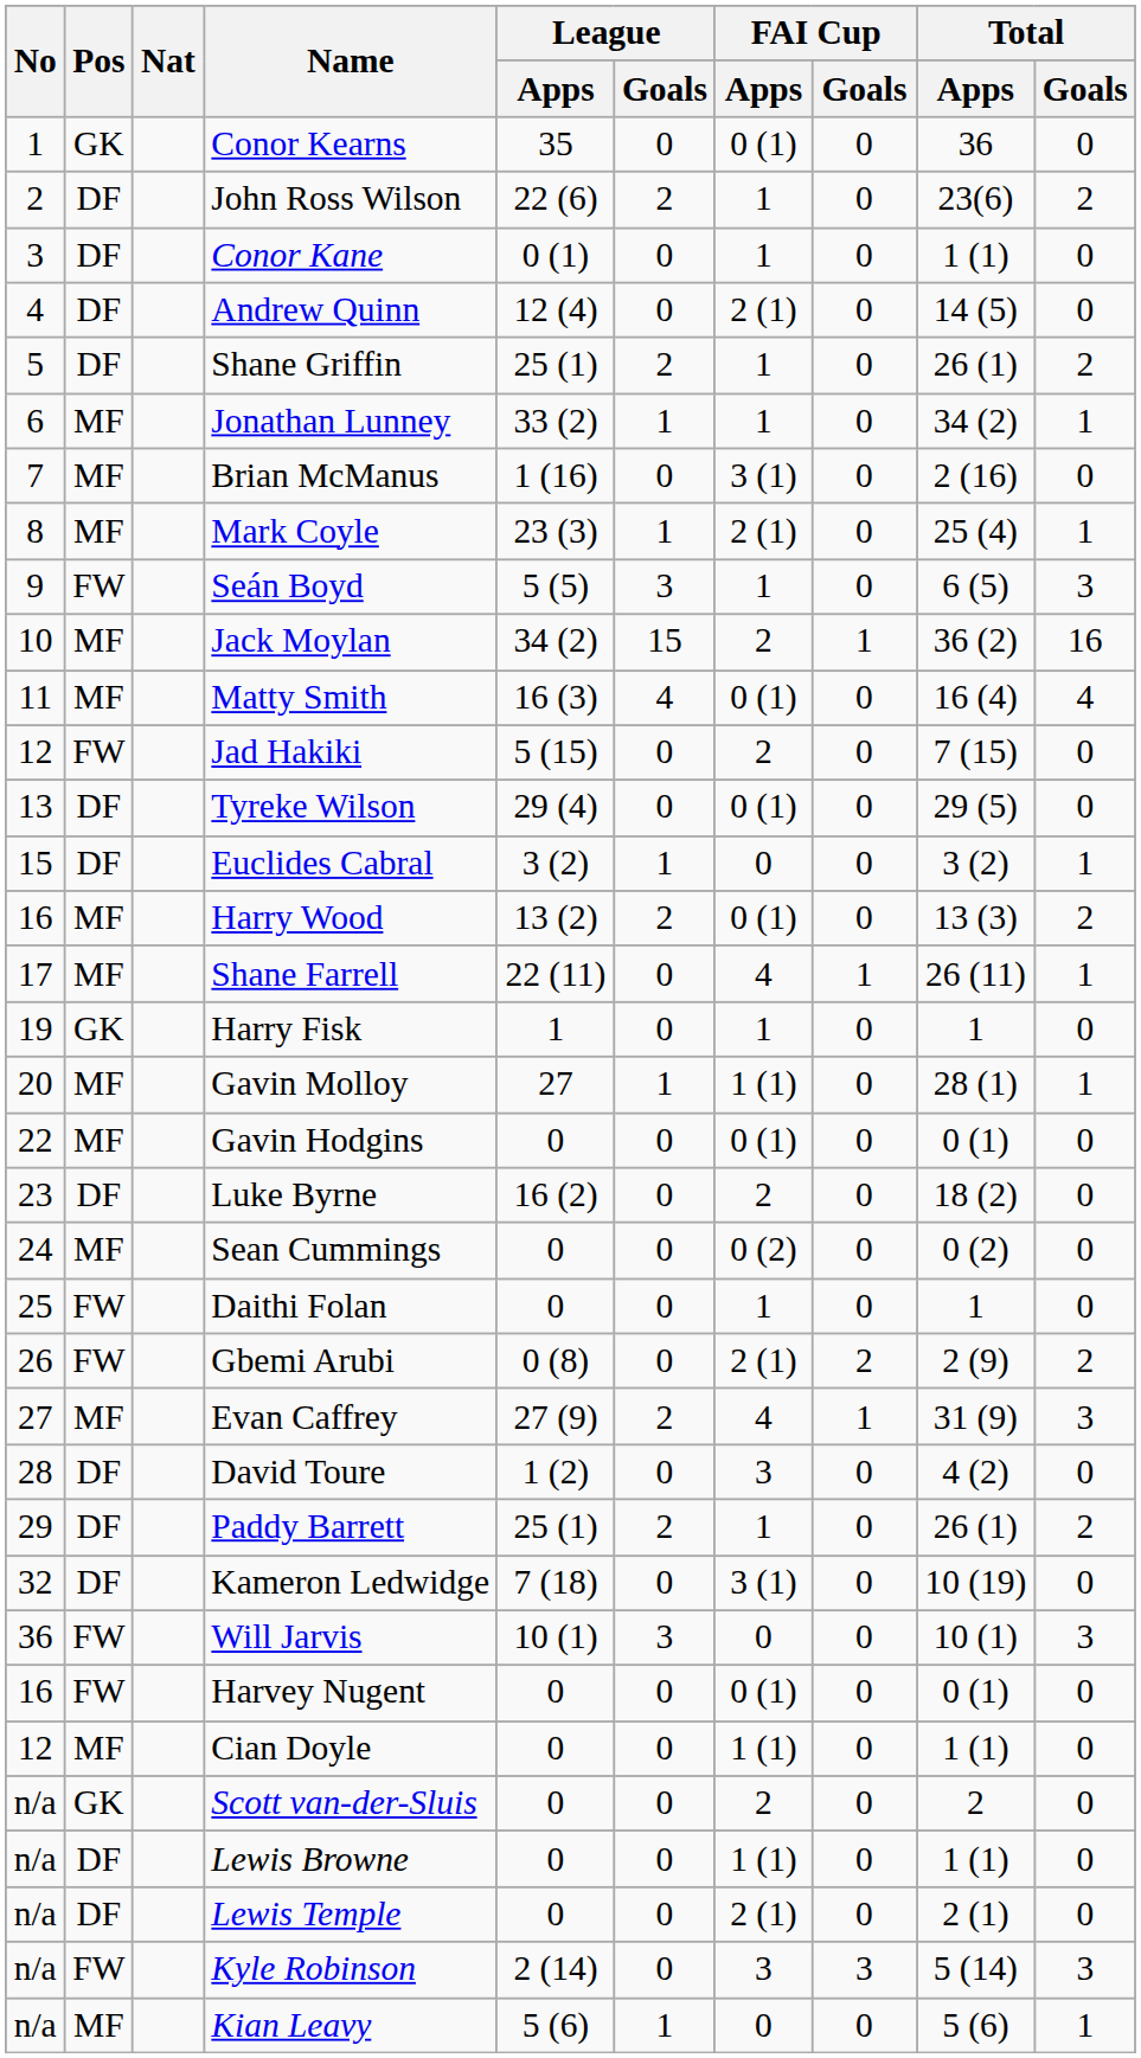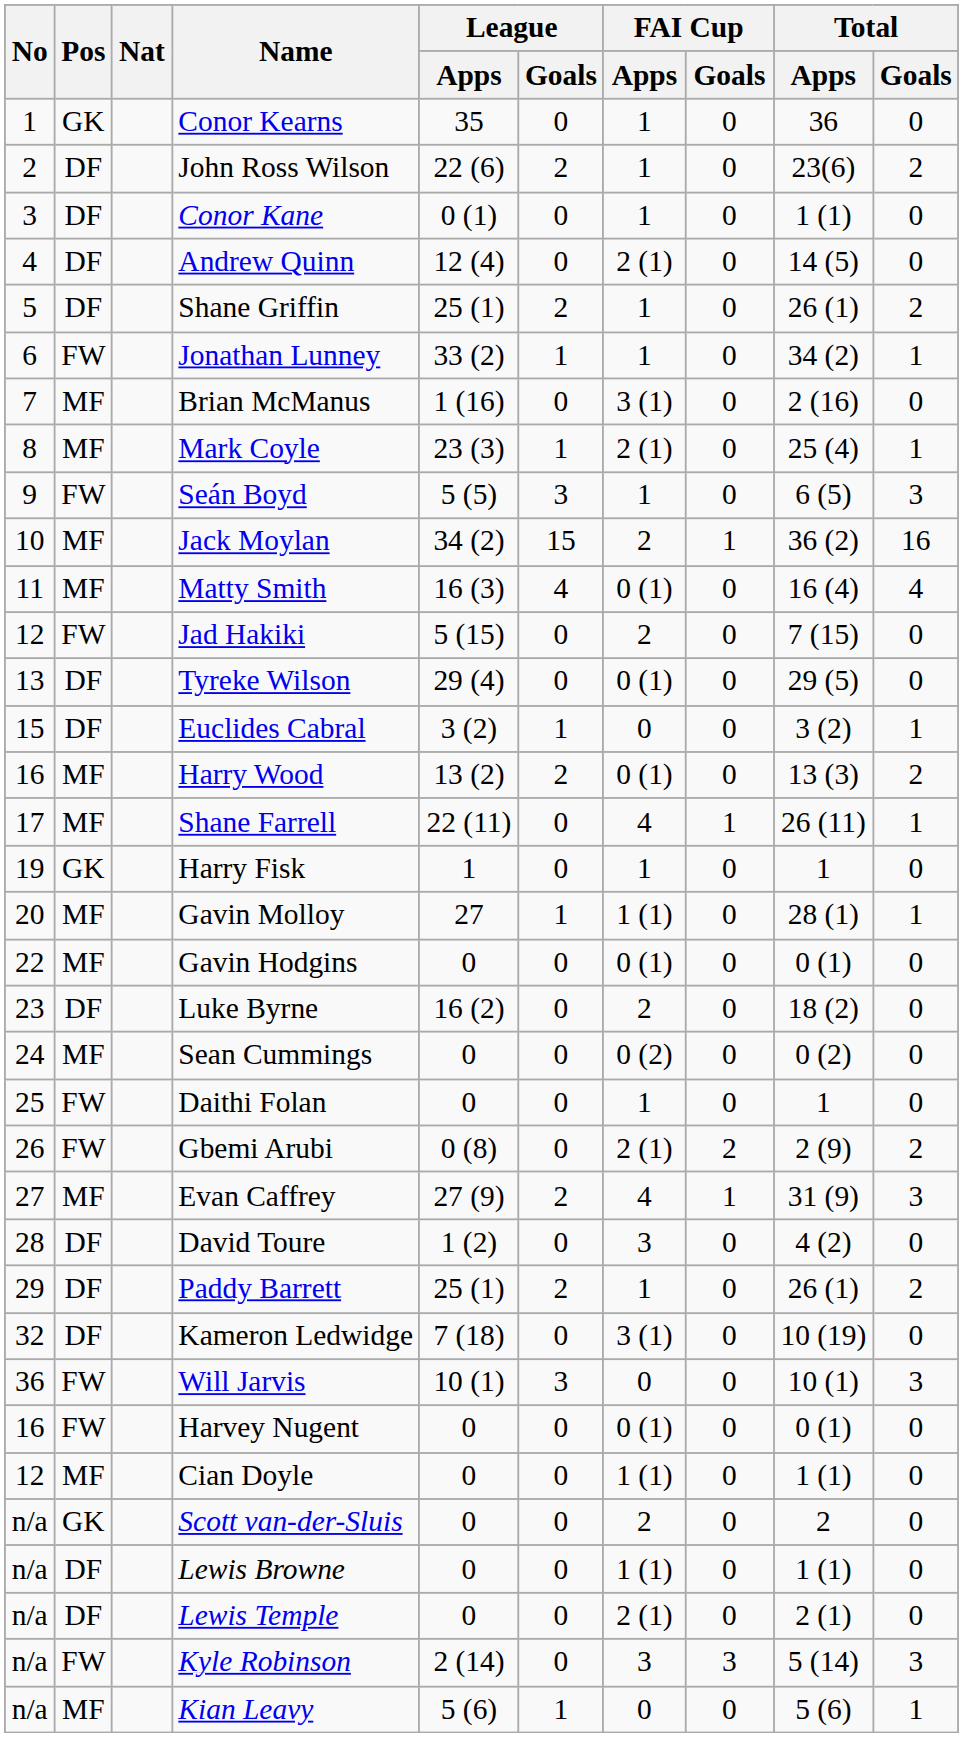 <table class="wikitable sortable" style="text-align:center">
 <tr>
 <th rowspan="2">No</th>
 <th rowspan="2">Pos</th>
 <th rowspan="2">Nat</th>
 <th rowspan="2">Name</th>
 <th colspan="2" style="width:85px;">League</th>
 <th colspan="2" style="width:85px;">FAI Cup</th>
 <th colspan="2" style="width:85px;">Total</th>
 </tr>
 <tr>
 <th>Apps</th>
 <th>Goals</th>
 <th>Apps</th>
 <th>Goals</th>
 <th>Apps</th>
 <th>Goals</th>
 </tr>
 <tr>
 <td>1</td>
 <td>GK</td>
 <td></td>
 <td style="text-align:left;"><a href='#'>Conor Kearns</a></td>
 <td>35</td>
 <td>0</td>
-<td>0 (1)</td>
+<td>1</td>
 <td>0</td>
 <td>36</td>
 <td>0</td>
 </tr>
 <tr>
 <td>2</td>
 <td>DF</td>
 <td></td>
 <td style="text-align:left;">John Ross Wilson</td>
 <td>22 (6)</td>
 <td>2</td>
 <td>1</td>
 <td>0</td>
 <td>23(6)</td>
 <td>2</td>
 </tr>
 <tr>
 <td>3</td>
 <td>DF</td>
 <td></td>
 <td style="text-align:left;"><em><a href='#'>Conor Kane</a></em></td>
 <td>0 (1)</td>
 <td>0</td>
 <td>1</td>
 <td>0</td>
 <td>1 (1)</td>
 <td>0</td>
 </tr>
 <tr>
 <td>4</td>
 <td>DF</td>
 <td></td>
 <td style="text-align:left;"><a href='#'>Andrew Quinn</a></td>
 <td>12 (4)</td>
 <td>0</td>
 <td>2 (1)</td>
 <td>0</td>
 <td>14 (5)</td>
 <td>0</td>
 </tr>
 <tr>
 <td>5</td>
 <td>DF</td>
 <td></td>
 <td style="text-align:left;">Shane Griffin</td>
 <td>25 (1)</td>
 <td>2</td>
 <td>1</td>
 <td>0</td>
 <td>26 (1)</td>
 <td>2</td>
 </tr>
 <tr>
 <td>6</td>
-<td>MF</td>
+<td>FW</td>
 <td></td>
 <td style="text-align:left;"><a href='#'>Jonathan Lunney</a></td>
 <td>33 (2)</td>
 <td>1</td>
 <td>1</td>
 <td>0</td>
 <td>34 (2)</td>
 <td>1</td>
 </tr>
 <tr>
 <td>7</td>
 <td>MF</td>
 <td></td>
 <td style="text-align:left;">Brian McManus</td>
 <td>1 (16)</td>
 <td>0</td>
 <td>3 (1)</td>
 <td>0</td>
 <td>2 (16)</td>
 <td>0</td>
 </tr>
 <tr>
 <td>8</td>
 <td>MF</td>
 <td></td>
 <td style="text-align:left;"><a href='#'>Mark Coyle</a></td>
 <td>23 (3)</td>
 <td>1</td>
 <td>2 (1)</td>
 <td>0</td>
 <td>25 (4)</td>
 <td>1</td>
 </tr>
 <tr>
 <td>9</td>
 <td>FW</td>
 <td></td>
 <td style="text-align:left;"><a href='#'>Seán Boyd</a></td>
 <td>5 (5)</td>
 <td>3</td>
 <td>1</td>
 <td>0</td>
 <td>6 (5)</td>
 <td>3</td>
 </tr>
 <tr>
 <td>10</td>
 <td>MF</td>
 <td></td>
 <td style="text-align:left;"><a href='#'>Jack Moylan</a></td>
 <td>34 (2)</td>
 <td>15</td>
 <td>2</td>
 <td>1</td>
 <td>36 (2)</td>
 <td>16</td>
 </tr>
 <tr>
 <td>11</td>
 <td>MF</td>
 <td></td>
 <td style="text-align:left;"><a href='#'>Matty Smith</a></td>
 <td>16 (3)</td>
 <td>4</td>
 <td>0 (1)</td>
 <td>0</td>
 <td>16 (4)</td>
 <td>4</td>
 </tr>
 <tr>
 <td>12</td>
 <td>FW</td>
 <td></td>
 <td style="text-align:left;"><a href='#'>Jad Hakiki</a></td>
 <td>5 (15)</td>
 <td>0</td>
 <td>2</td>
 <td>0</td>
 <td>7 (15)</td>
 <td>0</td>
 </tr>
 <tr>
 <td>13</td>
 <td>DF</td>
 <td></td>
 <td style="text-align:left;"><a href='#'>Tyreke Wilson</a></td>
 <td>29 (4)</td>
 <td>0</td>
 <td>0 (1)</td>
 <td>0</td>
 <td>29 (5)</td>
 <td>0</td>
 </tr>
 <tr>
 <td>15</td>
 <td>DF</td>
 <td></td>
 <td style="text-align:left;"><a href='#'>Euclides Cabral</a></td>
 <td>3 (2)</td>
 <td>1</td>
 <td>0</td>
 <td>0</td>
 <td>3 (2)</td>
 <td>1</td>
 </tr>
 <tr>
 <td>16</td>
 <td>MF</td>
 <td></td>
 <td style="text-align:left;"><a href='#'>Harry Wood</a></td>
 <td>13 (2)</td>
 <td>2</td>
 <td>0 (1)</td>
 <td>0</td>
 <td>13 (3)</td>
 <td>2</td>
 </tr>
 <tr>
 <td>17</td>
 <td>MF</td>
 <td></td>
 <td style="text-align:left;"><a href='#'>Shane Farrell</a></td>
 <td>22 (11)</td>
 <td>0</td>
 <td>4</td>
 <td>1</td>
 <td>26 (11)</td>
 <td>1</td>
 </tr>
 <tr>
 <td>19</td>
 <td>GK</td>
 <td></td>
 <td style="text-align:left;">Harry Fisk</td>
 <td>1</td>
 <td>0</td>
 <td>1</td>
 <td>0</td>
 <td>1</td>
 <td>0</td>
 </tr>
 <tr>
 <td>20</td>
 <td>MF</td>
 <td></td>
 <td style="text-align:left;">Gavin Molloy</td>
 <td>27</td>
 <td>1</td>
 <td>1 (1)</td>
 <td>0</td>
 <td>28 (1)</td>
 <td>1</td>
 </tr>
 <tr>
 <td>22</td>
 <td>MF</td>
 <td></td>
 <td style="text-align:left;">Gavin Hodgins</td>
 <td>0</td>
 <td>0</td>
 <td>0 (1)</td>
 <td>0</td>
 <td>0 (1)</td>
 <td>0</td>
 </tr>
 <tr>
 <td>23</td>
 <td>DF</td>
 <td></td>
 <td style="text-align:left;">Luke Byrne</td>
 <td>16 (2)</td>
 <td>0</td>
 <td>2</td>
 <td>0</td>
 <td>18 (2)</td>
 <td>0</td>
 </tr>
 <tr>
 <td>24</td>
 <td>MF</td>
 <td></td>
 <td style="text-align:left;">Sean Cummings</td>
 <td>0</td>
 <td>0</td>
 <td>0 (2)</td>
 <td>0</td>
 <td>0 (2)</td>
 <td>0</td>
 </tr>
 <tr>
 <td>25</td>
 <td>FW</td>
 <td></td>
 <td style="text-align:left;">Daithi Folan</td>
 <td>0</td>
 <td>0</td>
 <td>1</td>
 <td>0</td>
 <td>1</td>
 <td>0</td>
 </tr>
 <tr>
 <td>26</td>
 <td>FW</td>
 <td></td>
 <td style="text-align:left;">Gbemi Arubi</td>
 <td>0 (8)</td>
 <td>0</td>
 <td>2 (1)</td>
 <td>2</td>
 <td>2 (9)</td>
 <td>2</td>
 </tr>
 <tr>
 <td>27</td>
 <td>MF</td>
 <td></td>
 <td style="text-align:left;">Evan Caffrey</td>
 <td>27 (9)</td>
 <td>2</td>
 <td>4</td>
 <td>1</td>
 <td>31 (9)</td>
 <td>3</td>
 </tr>
 <tr>
 <td>28</td>
 <td>DF</td>
 <td></td>
 <td style="text-align:left;">David Toure</td>
 <td>1 (2)</td>
 <td>0</td>
 <td>3</td>
 <td>0</td>
 <td>4 (2)</td>
 <td>0</td>
 </tr>
 <tr>
 <td>29</td>
 <td>DF</td>
 <td></td>
 <td style="text-align:left;"><a href='#'>Paddy Barrett</a></td>
 <td>25 (1)</td>
 <td>2</td>
 <td>1</td>
 <td>0</td>
 <td>26 (1)</td>
 <td>2</td>
 </tr>
 <tr>
 <td>32</td>
 <td>DF</td>
 <td></td>
 <td style="text-align:left;">Kameron Ledwidge</td>
 <td>7 (18)</td>
 <td>0</td>
 <td>3 (1)</td>
 <td>0</td>
 <td>10 (19)</td>
 <td>0</td>
 </tr>
 <tr>
 <td>36</td>
 <td>FW</td>
 <td></td>
 <td style="text-align:left;"><a href='#'>Will Jarvis</a></td>
 <td>10 (1)</td>
 <td>3</td>
 <td>0</td>
 <td>0</td>
 <td>10 (1)</td>
 <td>3</td>
 </tr>
 <tr>
 <td>16</td>
 <td>FW</td>
 <td></td>
 <td style="text-align:left;">Harvey Nugent</td>
 <td>0</td>
 <td>0</td>
 <td>0 (1)</td>
 <td>0</td>
 <td>0 (1)</td>
 <td>0</td>
 </tr>
 <tr>
 <td>12</td>
 <td>MF</td>
 <td></td>
 <td style="text-align:left;">Cian Doyle</td>
 <td>0</td>
 <td>0</td>
 <td>1 (1)</td>
 <td>0</td>
 <td>1 (1)</td>
 <td>0</td>
 </tr>
 <tr>
 <td>n/a</td>
 <td>GK</td>
 <td></td>
 <td style="text-align:left;"><em><a href='#'>Scott van-der-Sluis</a></em></td>
 <td>0</td>
 <td>0</td>
 <td>2</td>
 <td>0</td>
 <td>2</td>
 <td>0</td>
 </tr>
 <tr>
 <td>n/a</td>
 <td>DF</td>
 <td></td>
 <td style="text-align:left;"><em>Lewis Browne</em></td>
 <td>0</td>
 <td>0</td>
 <td>1 (1)</td>
 <td>0</td>
 <td>1 (1)</td>
 <td>0</td>
 </tr>
 <tr>
 <td>n/a</td>
 <td>DF</td>
 <td></td>
 <td style="text-align:left;"><em><a href='#'>Lewis Temple</a></em></td>
 <td>0</td>
 <td>0</td>
 <td>2 (1)</td>
 <td>0</td>
 <td>2 (1)</td>
 <td>0</td>
 </tr>
 <tr>
 <td>n/a</td>
 <td>FW</td>
 <td></td>
 <td style="text-align:left;"><em><a href='#'>Kyle Robinson</a></em></td>
 <td>2 (14)</td>
 <td>0</td>
 <td>3</td>
 <td>3</td>
 <td>5 (14)</td>
 <td>3</td>
 </tr>
 <tr>
 <td>n/a</td>
 <td>MF</td>
 <td></td>
 <td style="text-align:left;"><em><a href='#'>Kian Leavy</a></em></td>
 <td>5 (6)</td>
 <td>1</td>
 <td>0</td>
 <td>0</td>
 <td>5 (6)</td>
 <td>1</td>
 </tr>
 <tr>
 </tr>
 </table>
